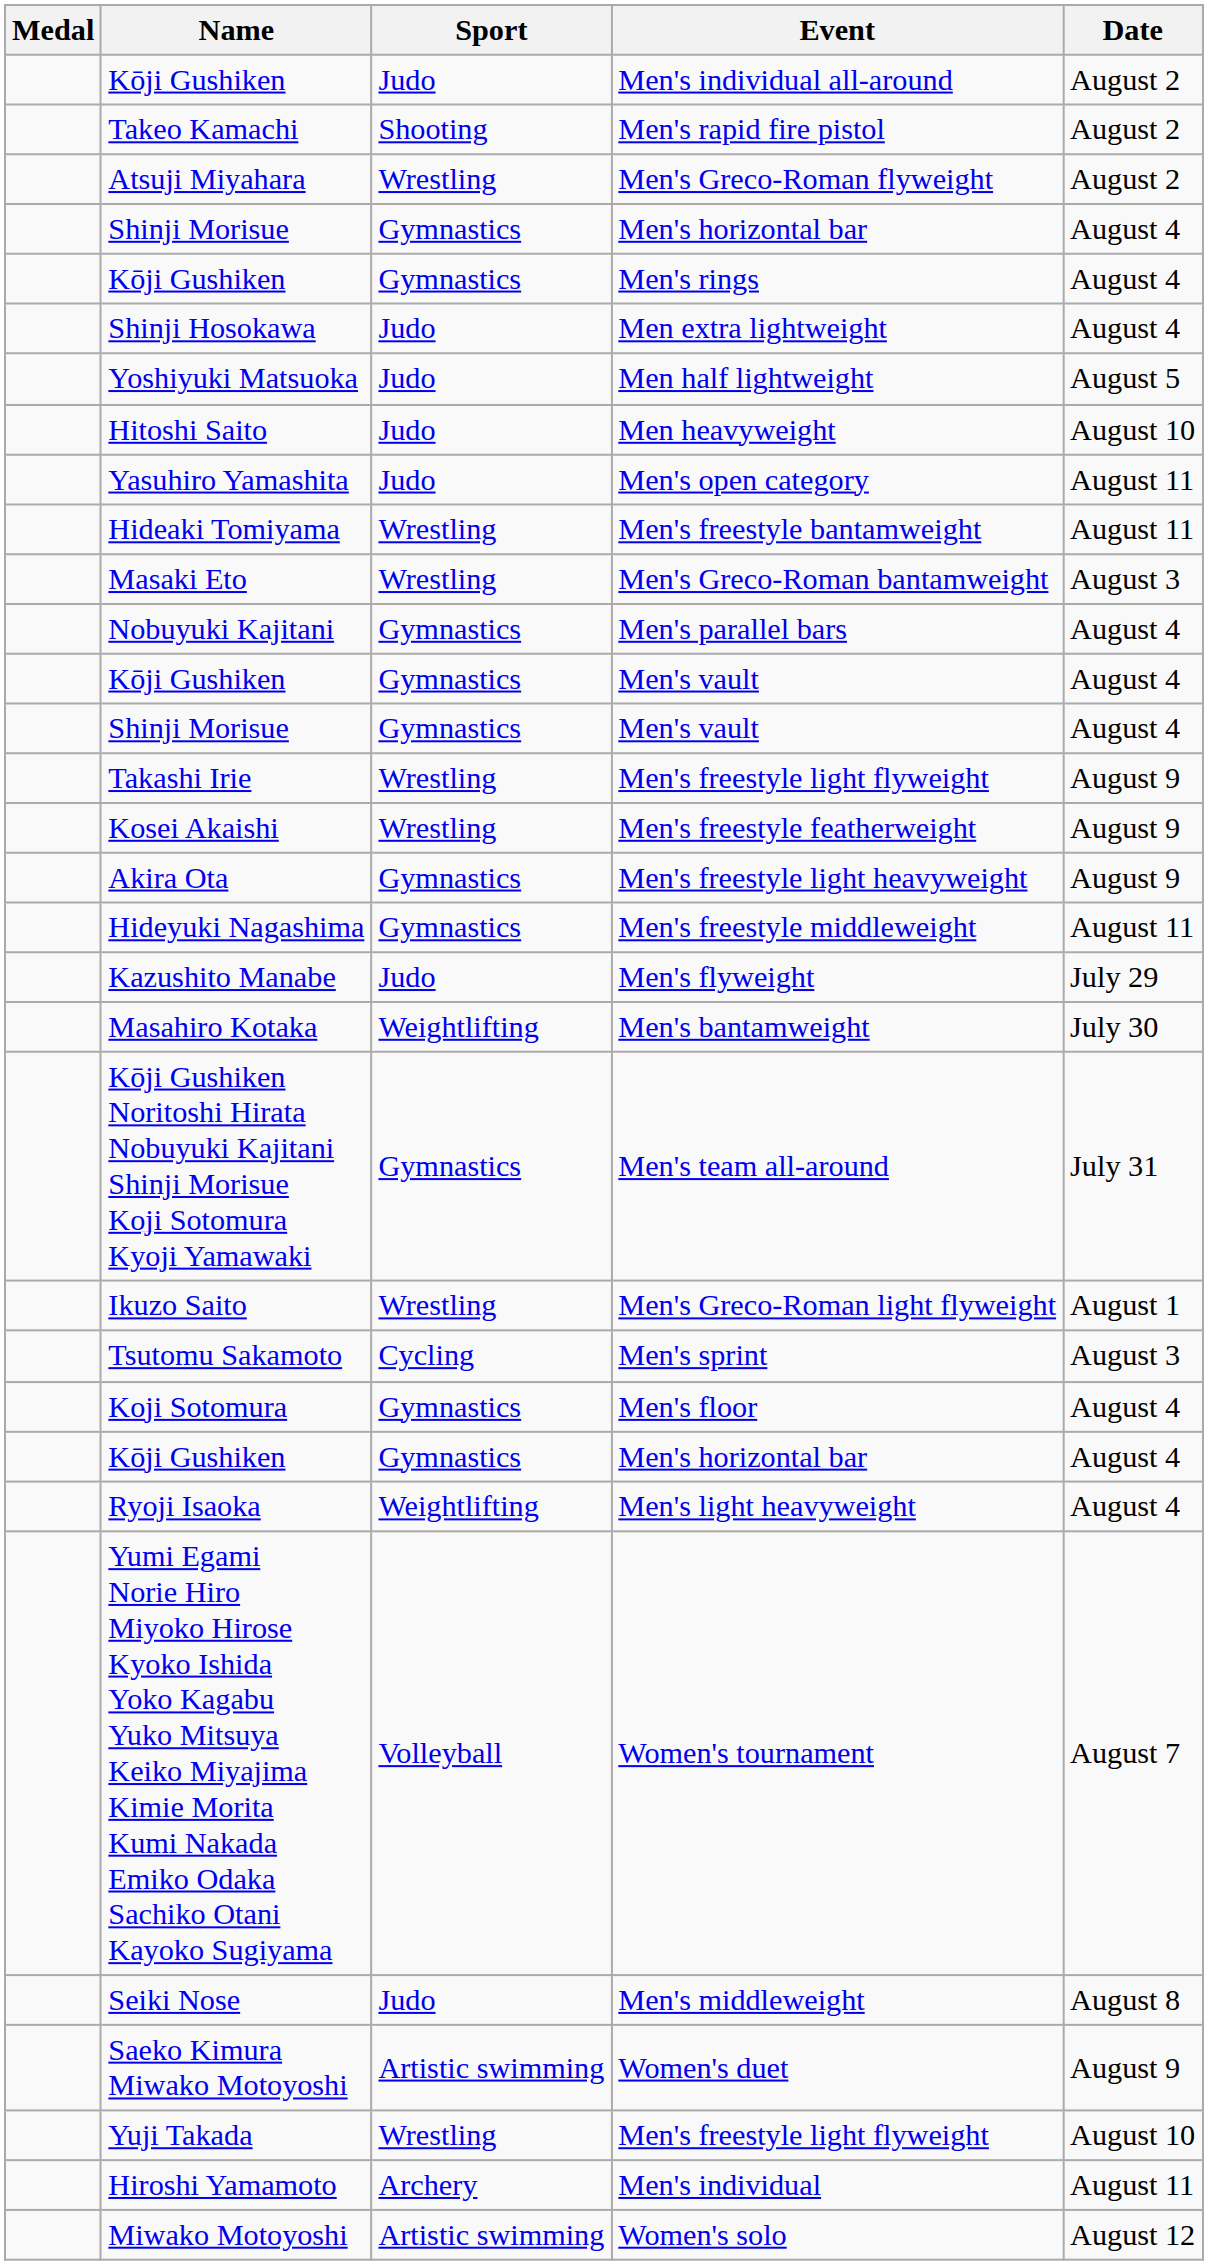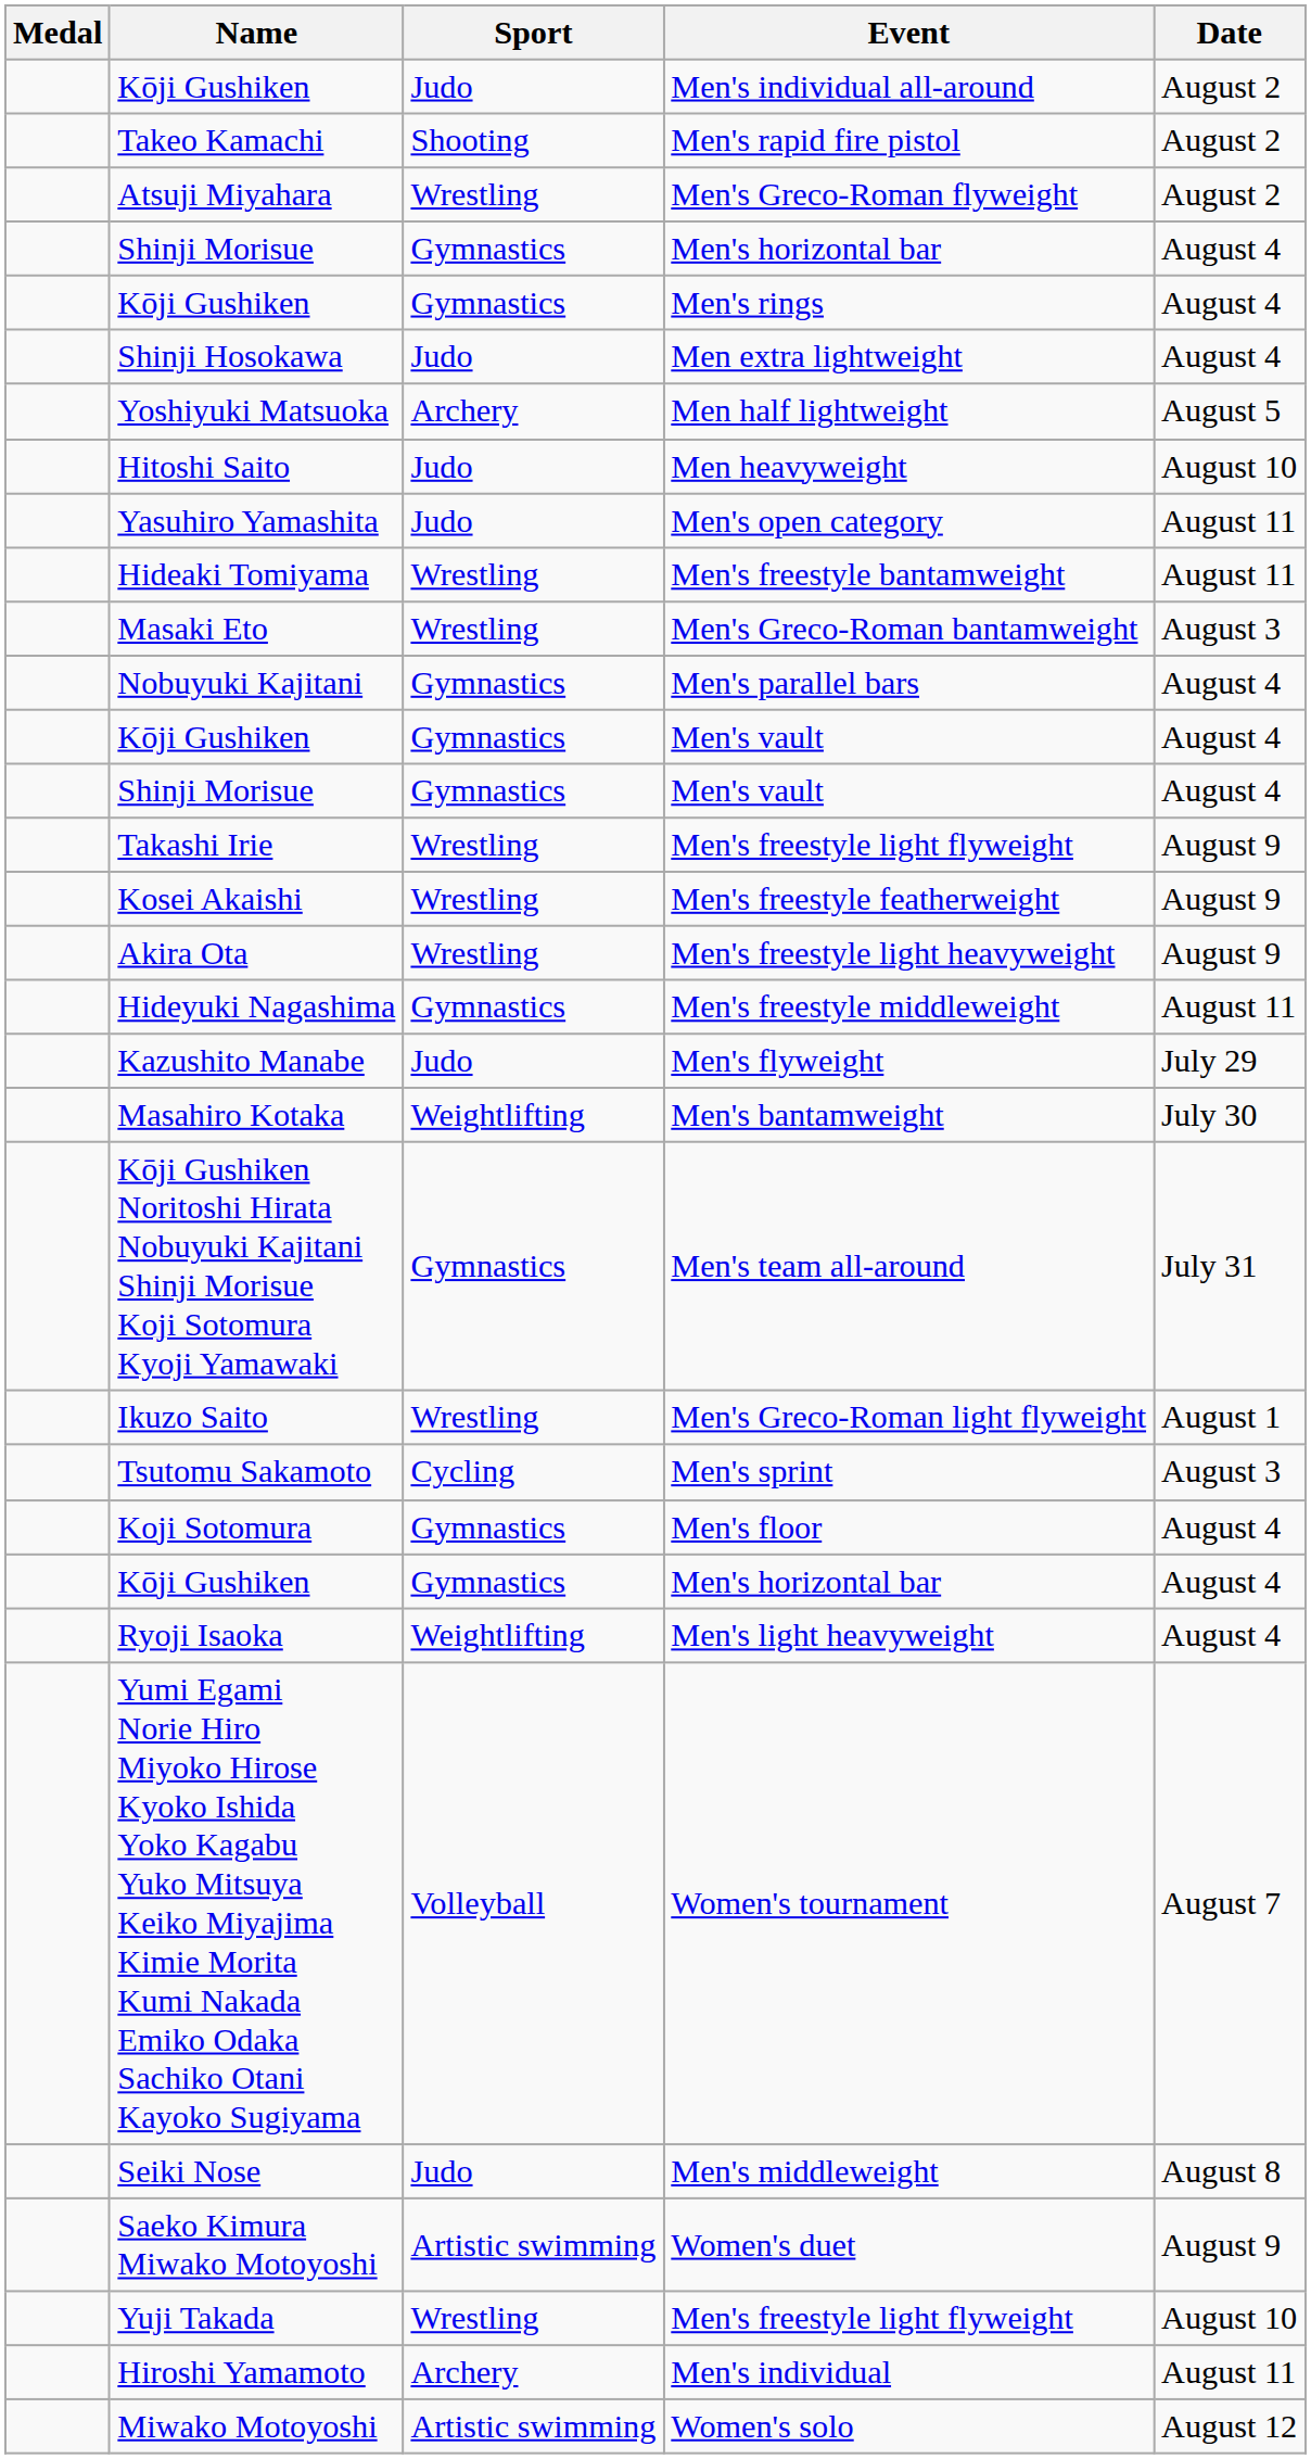 <table class="wikitable sortable" style="font-size:95%">
 <tr>
 <th>Medal</th>
 <th>Name</th>
 <th>Sport</th>
 <th>Event</th>
 <th>Date</th>
 </tr>
 <tr>
 <td></td>
 <td><a href='#'>Kōji Gushiken</a></td>
 <td><a href='#'>Judo</a></td>
 <td><a href='#'>Men's individual all-around</a></td>
 <td>August 2</td>
 </tr>
 <tr>
 <td></td>
 <td><a href='#'>Takeo Kamachi</a></td>
 <td><a href='#'>Shooting</a></td>
 <td><a href='#'>Men's rapid fire pistol</a></td>
 <td>August 2</td>
 </tr>
 <tr>
 <td></td>
 <td><a href='#'>Atsuji Miyahara</a></td>
 <td><a href='#'>Wrestling</a></td>
 <td><a href='#'>Men's Greco-Roman flyweight</a></td>
 <td>August 2</td>
 </tr>
 <tr>
 <td></td>
 <td><a href='#'>Shinji Morisue</a></td>
 <td><a href='#'>Gymnastics</a></td>
 <td><a href='#'>Men's horizontal bar</a></td>
 <td>August 4</td>
 </tr>
 <tr>
 <td></td>
 <td><a href='#'>Kōji Gushiken</a></td>
 <td><a href='#'>Gymnastics</a></td>
 <td><a href='#'>Men's rings</a></td>
 <td>August 4</td>
 </tr>
 <tr>
 <td></td>
 <td><a href='#'>Shinji Hosokawa</a></td>
 <td><a href='#'>Judo</a></td>
 <td><a href='#'>Men extra lightweight</a></td>
 <td>August 4</td>
 </tr>
 <tr>
 <td></td>
 <td><a href='#'>Yoshiyuki Matsuoka</a></td>
-<td><a href='#'>Judo</a></td>
+<td><a href='#'>Archery</a></td>
 <td><a href='#'>Men half lightweight</a></td>
 <td>August 5</td>
 </tr>
 <tr>
 <td></td>
 <td><a href='#'>Hitoshi Saito</a></td>
 <td><a href='#'>Judo</a></td>
 <td><a href='#'>Men heavyweight</a></td>
 <td>August 10</td>
 </tr>
 <tr>
 <td></td>
 <td><a href='#'>Yasuhiro Yamashita</a></td>
 <td><a href='#'>Judo</a></td>
 <td><a href='#'>Men's open category</a></td>
 <td>August 11</td>
 </tr>
 <tr>
 <td></td>
 <td><a href='#'>Hideaki Tomiyama</a></td>
 <td><a href='#'>Wrestling</a></td>
 <td><a href='#'>Men's freestyle bantamweight</a></td>
 <td>August 11</td>
 </tr>
 <tr>
 <td></td>
 <td><a href='#'>Masaki Eto</a></td>
 <td><a href='#'>Wrestling</a></td>
 <td><a href='#'>Men's Greco-Roman bantamweight</a></td>
 <td>August 3</td>
 </tr>
 <tr>
 <td></td>
 <td><a href='#'>Nobuyuki Kajitani</a></td>
 <td><a href='#'>Gymnastics</a></td>
 <td><a href='#'>Men's parallel bars</a></td>
 <td>August 4</td>
 </tr>
 <tr>
 <td></td>
 <td><a href='#'>Kōji Gushiken</a></td>
 <td><a href='#'>Gymnastics</a></td>
 <td><a href='#'>Men's vault</a></td>
 <td>August 4</td>
 </tr>
 <tr>
 <td></td>
 <td><a href='#'>Shinji Morisue</a></td>
 <td><a href='#'>Gymnastics</a></td>
 <td><a href='#'>Men's vault</a></td>
 <td>August 4</td>
 </tr>
 <tr>
 <td></td>
 <td><a href='#'>Takashi Irie</a></td>
 <td><a href='#'>Wrestling</a></td>
 <td><a href='#'>Men's freestyle light flyweight</a></td>
 <td>August 9</td>
 </tr>
 <tr>
 <td></td>
 <td><a href='#'>Kosei Akaishi</a></td>
 <td><a href='#'>Wrestling</a></td>
 <td><a href='#'>Men's freestyle featherweight</a></td>
 <td>August 9</td>
 </tr>
 <tr>
 <td></td>
 <td><a href='#'>Akira Ota</a></td>
-<td><a href='#'>Gymnastics</a></td>
+<td><a href='#'>Wrestling</a></td>
 <td><a href='#'>Men's freestyle light heavyweight</a></td>
 <td>August 9</td>
 </tr>
 <tr>
 <td></td>
 <td><a href='#'>Hideyuki Nagashima</a></td>
 <td><a href='#'>Gymnastics</a></td>
 <td><a href='#'>Men's freestyle middleweight</a></td>
 <td>August 11</td>
 </tr>
 <tr>
 <td></td>
 <td><a href='#'>Kazushito Manabe</a></td>
 <td><a href='#'>Judo</a></td>
 <td><a href='#'>Men's flyweight</a></td>
 <td>July 29</td>
 </tr>
 <tr>
 <td></td>
 <td><a href='#'>Masahiro Kotaka</a></td>
 <td><a href='#'>Weightlifting</a></td>
 <td><a href='#'>Men's bantamweight</a></td>
 <td>July 30</td>
 </tr>
 <tr>
 <td></td>
 <td><a href='#'>Kōji Gushiken</a><br><a href='#'>Noritoshi Hirata</a><br><a href='#'>Nobuyuki Kajitani</a><br><a href='#'>Shinji Morisue</a><br><a href='#'>Koji Sotomura</a><br><a href='#'>Kyoji Yamawaki</a></td>
 <td><a href='#'>Gymnastics</a></td>
 <td><a href='#'>Men's team all-around</a></td>
 <td>July 31</td>
 </tr>
 <tr>
 <td></td>
 <td><a href='#'>Ikuzo Saito</a></td>
 <td><a href='#'>Wrestling</a></td>
 <td><a href='#'>Men's Greco-Roman light flyweight</a></td>
 <td>August 1</td>
 </tr>
 <tr>
 <td></td>
 <td><a href='#'>Tsutomu Sakamoto</a></td>
 <td><a href='#'>Cycling</a></td>
 <td><a href='#'>Men's sprint</a></td>
 <td>August 3</td>
 </tr>
 <tr>
 <td></td>
 <td><a href='#'>Koji Sotomura</a></td>
 <td><a href='#'>Gymnastics</a></td>
 <td><a href='#'>Men's floor</a></td>
 <td>August 4</td>
 </tr>
 <tr>
 <td></td>
 <td><a href='#'>Kōji Gushiken</a></td>
 <td><a href='#'>Gymnastics</a></td>
 <td><a href='#'>Men's horizontal bar</a></td>
 <td>August 4</td>
 </tr>
 <tr>
 <td></td>
 <td><a href='#'>Ryoji Isaoka</a></td>
 <td><a href='#'>Weightlifting</a></td>
 <td><a href='#'>Men's light heavyweight</a></td>
 <td>August 4</td>
 </tr>
 <tr>
 <td></td>
 <td><a href='#'>Yumi Egami</a><br><a href='#'>Norie Hiro</a><br><a href='#'>Miyoko Hirose</a><br><a href='#'>Kyoko Ishida</a><br><a href='#'>Yoko Kagabu</a><br><a href='#'>Yuko Mitsuya</a><br><a href='#'>Keiko Miyajima</a><br><a href='#'>Kimie Morita</a><br><a href='#'>Kumi Nakada</a><br><a href='#'>Emiko Odaka</a><br><a href='#'>Sachiko Otani</a><br><a href='#'>Kayoko Sugiyama</a></td>
 <td><a href='#'>Volleyball</a></td>
 <td><a href='#'>Women's tournament</a></td>
 <td>August 7</td>
 </tr>
 <tr>
 <td></td>
 <td><a href='#'>Seiki Nose</a></td>
 <td><a href='#'>Judo</a></td>
 <td><a href='#'>Men's middleweight</a></td>
 <td>August 8</td>
 </tr>
 <tr>
 <td></td>
 <td><a href='#'>Saeko Kimura</a><br><a href='#'>Miwako Motoyoshi</a></td>
 <td><a href='#'>Artistic swimming</a></td>
 <td><a href='#'>Women's duet</a></td>
 <td>August 9</td>
 </tr>
 <tr>
 <td></td>
 <td><a href='#'>Yuji Takada</a></td>
 <td><a href='#'>Wrestling</a></td>
 <td><a href='#'>Men's freestyle light flyweight</a></td>
 <td>August 10</td>
 </tr>
 <tr>
 <td></td>
 <td><a href='#'>Hiroshi Yamamoto</a></td>
 <td><a href='#'>Archery</a></td>
 <td><a href='#'>Men's individual</a></td>
 <td>August 11</td>
 </tr>
 <tr>
 <td></td>
 <td><a href='#'>Miwako Motoyoshi</a></td>
 <td><a href='#'>Artistic swimming</a></td>
 <td><a href='#'>Women's solo</a></td>
 <td>August 12</td>
 </tr>
 </table>
